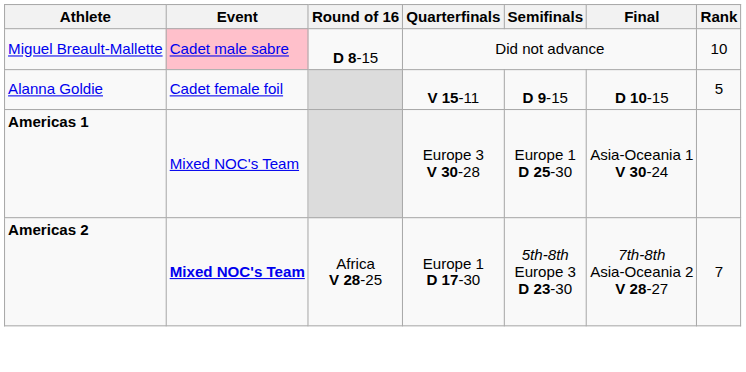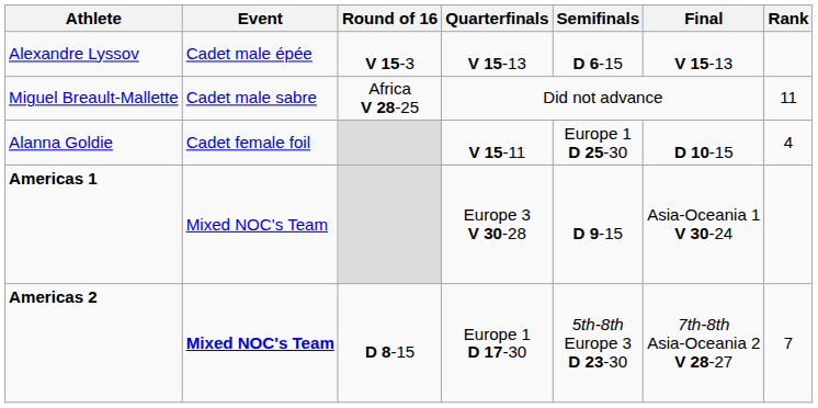 <table class="wikitable" border="1" style="font-size:90%">
 <tr>
 <th>Athlete</th>
 <th>Event</th>
 <th>Round of 16</th>
 <th>Quarterfinals</th>
 <th>Semifinals</th>
 <th>Final</th>
 <th>Rank</th>
 </tr>
 <tr>
+<td><a href='#'>Alexandre Lyssov</a></td>
+<td><a href='#'>Cadet male épée</a></td>
+<td align=center><br> <strong>V</strong> <strong>15</strong>-3</td>
+<td align=center><br> <strong>V</strong> <strong>15</strong>-13</td>
+<td align=center><br> <strong>D</strong> <strong>6</strong>-15</td>
+<td align=center><br> <strong>V</strong> <strong>15</strong>-13</td>
+<td align=center></td>
+</tr>
+<tr>
 <td><a href='#'>Miguel Breault-Mallette</a></td>
-<td style="background: pink;"><a href='#'>Cadet male sabre</a></td>
-<td align=center><br> <strong>D</strong> <strong>8</strong>-15</td>
+<td><a href='#'>Cadet male sabre</a></td>
+<td align=center>Africa<br> <strong>V</strong> <strong>28</strong>-25</td>
 <td align=center colspan=3>Did not advance</td>
-<td align=center>10</td>
+<td align=center>11</td>
 </tr>
 <tr>
 <td><a href='#'>Alanna Goldie</a></td>
 <td><a href='#'>Cadet female foil</a></td>
 <td bgcolor=#DCDCDC></td>
 <td align=center><br> <strong>V</strong> <strong>15</strong>-11</td>
-<td align=center><br> <strong>D</strong> <strong>9</strong>-15</td>
+<td align=center>Europe 1<br> <strong>D</strong> <strong>25</strong>-30</td>
 <td align=center><br> <strong>D</strong> <strong>10</strong>-15</td>
-<td align=center>5</td>
+<td align=center>4</td>
 </tr>
 <tr>
 <td><strong>Americas 1</strong><br><br><br><br><br><br></td>
 <td><a href='#'>Mixed NOC's Team</a></td>
 <td bgcolor=#DCDCDC></td>
 <td align=center>Europe 3<br> <strong>V</strong> <strong>30</strong>-28</td>
-<td align=center>Europe 1<br> <strong>D</strong> <strong>25</strong>-30</td>
+<td align=center><br> <strong>D</strong> <strong>9</strong>-15</td>
 <td align=center>Asia-Oceania 1<br> <strong>V</strong> <strong>30</strong>-24</td>
 <td align=center></td>
 </tr>
 <tr>
 <td><strong>Americas 2</strong><br><br><br><br><br><br></td>
 <td><strong><a href='#'>Mixed NOC's Team</a></strong></td>
-<td align=center>Africa<br> <strong>V</strong> <strong>28</strong>-25</td>
+<td align=center><br> <strong>D</strong> <strong>8</strong>-15</td>
 <td align=center>Europe 1<br> <strong>D</strong> <strong>17</strong>-30</td>
 <td align=center><em>5th-8th</em><br>Europe 3<br> <strong>D</strong> <strong>23</strong>-30</td>
 <td align=center><em>7th-8th</em><br>Asia-Oceania 2<br> <strong>V</strong> <strong>28</strong>-27</td>
 <td align=center>7</td>
 </tr>
 </table>
